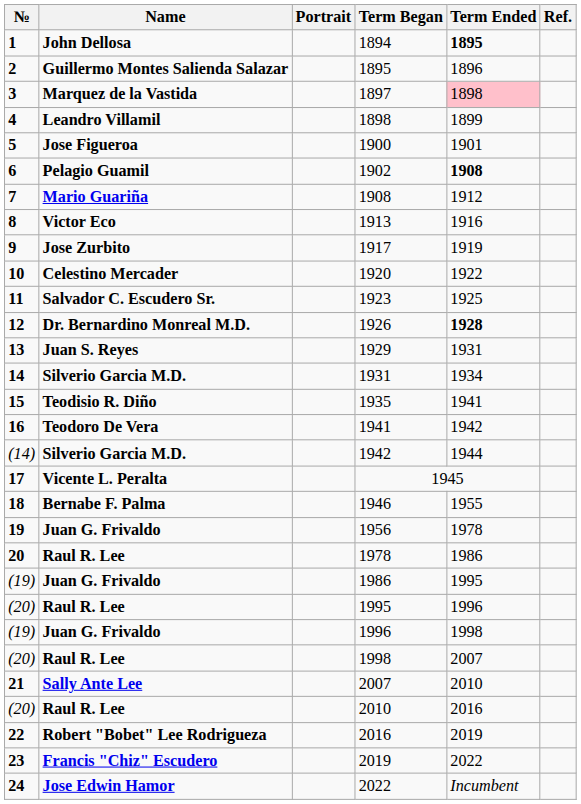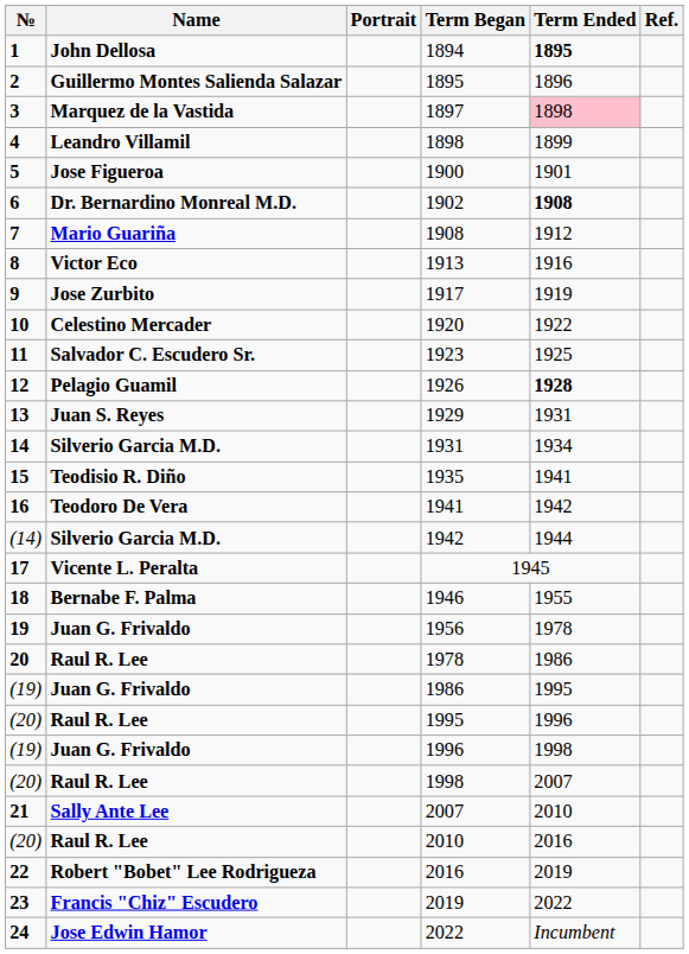 <table class=wikitable>
 <tr>
 <th>№</th>
 <th>Name</th>
 <th>Portrait</th>
 <th>Term Began</th>
 <th>Term Ended</th>
 <th>Ref.</th>
 </tr>
 <tr>
 <td><strong>1</strong></td>
 <td><strong>John Dellosa</strong></td>
 <td></td>
 <td>1894</td>
 <td><strong>1895</strong></td>
 <td></td>
 </tr>
 <tr>
 <td><strong>2</strong></td>
 <td><strong>Guillermo Montes Salienda Salazar</strong></td>
 <td></td>
 <td>1895</td>
 <td>1896</td>
 <td></td>
 </tr>
 <tr>
 <td><strong>3</strong></td>
 <td><strong>Marquez de la Vastida</strong></td>
 <td></td>
 <td>1897</td>
 <td style="background: pink;">1898</td>
 <td></td>
 </tr>
 <tr>
 <td><strong>4</strong></td>
 <td><strong>Leandro Villamil</strong></td>
 <td></td>
 <td>1898</td>
 <td>1899</td>
 <td></td>
 </tr>
 <tr>
 <td><strong>5</strong></td>
 <td><strong>Jose Figueroa</strong><br></td>
 <td></td>
 <td>1900</td>
 <td>1901</td>
 <td></td>
 </tr>
 <tr>
 <td><strong>6</strong></td>
-<td><strong>Pelagio Guamil</strong></td>
+<td><strong>Dr. Bernardino Monreal M.D.</strong></td>
 <td></td>
 <td>1902</td>
 <td><strong>1908</strong></td>
 <td></td>
 </tr>
 <tr>
 <td><strong>7</strong></td>
 <td><strong><a href='#'>Mario Guariña</a></strong></td>
 <td></td>
 <td>1908</td>
 <td>1912</td>
 <td></td>
 </tr>
 <tr>
 <td><strong>8</strong></td>
 <td><strong>Victor Eco</strong></td>
 <td></td>
 <td>1913</td>
 <td>1916</td>
 <td></td>
 </tr>
 <tr>
 <td><strong>9</strong></td>
 <td><strong>Jose Zurbito</strong><br></td>
 <td></td>
 <td>1917</td>
 <td>1919</td>
 <td></td>
 </tr>
 <tr>
 <td><strong>10</strong></td>
 <td><strong>Celestino Mercader</strong></td>
 <td></td>
 <td>1920</td>
 <td>1922</td>
 <td></td>
 </tr>
 <tr>
 <td><strong>11</strong></td>
 <td><strong>Salvador C. Escudero Sr.</strong><br></td>
 <td></td>
 <td>1923</td>
 <td>1925</td>
 <td></td>
 </tr>
 <tr>
 <td><strong>12</strong></td>
-<td><strong>Dr. Bernardino Monreal M.D.</strong></td>
+<td><strong>Pelagio Guamil</strong></td>
 <td></td>
 <td>1926</td>
 <td><strong>1928</strong></td>
 <td></td>
 </tr>
 <tr>
 <td><strong>13</strong></td>
 <td><strong>Juan S. Reyes</strong></td>
 <td></td>
 <td>1929</td>
 <td>1931</td>
 <td></td>
 </tr>
 <tr>
 <td><strong>14</strong></td>
 <td><strong>Silverio Garcia M.D.</strong></td>
 <td></td>
 <td>1931</td>
 <td>1934</td>
 <td></td>
 </tr>
 <tr>
 <td><strong>15</strong></td>
 <td><strong>Teodisio R. Diño</strong></td>
 <td></td>
 <td>1935</td>
 <td>1941</td>
 <td></td>
 </tr>
 <tr>
 <td><strong>16</strong></td>
 <td><strong>Teodoro De Vera</strong></td>
 <td></td>
 <td>1941</td>
 <td>1942</td>
 <td></td>
 </tr>
 <tr>
 <td><em>(14)</em></td>
 <td><strong>Silverio Garcia M.D.</strong></td>
 <td></td>
 <td>1942</td>
 <td>1944</td>
 <td></td>
 </tr>
 <tr>
 <td><strong>17</strong></td>
 <td><strong>Vicente L. Peralta</strong></td>
 <td></td>
 <td colspan="2" align="center">1945</td>
 <td></td>
 </tr>
 <tr>
 <td><strong>18</strong></td>
 <td><strong>Bernabe F. Palma</strong><br></td>
 <td></td>
 <td>1946</td>
 <td>1955</td>
 <td></td>
 </tr>
 <tr>
 <td><strong>19</strong></td>
 <td><strong>Juan G. Frivaldo</strong><br></td>
 <td></td>
 <td>1956</td>
 <td>1978</td>
 <td></td>
 </tr>
 <tr>
 <td><strong>20</strong></td>
 <td><strong>Raul R. Lee</strong><br></td>
 <td></td>
 <td>1978</td>
 <td>1986</td>
 <td></td>
 </tr>
 <tr>
 <td><em>(19)</em></td>
 <td><strong>Juan G. Frivaldo</strong><br></td>
 <td></td>
 <td>1986</td>
 <td>1995</td>
 <td></td>
 </tr>
 <tr>
 <td><em>(20)</em></td>
 <td><strong>Raul R. Lee</strong><br></td>
 <td></td>
 <td>1995</td>
 <td>1996</td>
 <td></td>
 </tr>
 <tr>
 <td><em>(19)</em></td>
 <td><strong>Juan G. Frivaldo</strong><br></td>
 <td></td>
 <td>1996</td>
 <td>1998</td>
 <td></td>
 </tr>
 <tr>
 <td><em>(20)</em></td>
 <td><strong>Raul R. Lee</strong><br></td>
 <td></td>
 <td>1998</td>
 <td>2007</td>
 <td></td>
 </tr>
 <tr>
 <td><strong>21</strong></td>
 <td><strong><a href='#'>Sally Ante Lee</a></strong><br></td>
 <td></td>
 <td>2007</td>
 <td>2010</td>
 <td></td>
 </tr>
 <tr>
 <td><em>(20)</em></td>
 <td><strong>Raul R. Lee</strong><br></td>
 <td></td>
 <td>2010</td>
 <td>2016</td>
 <td></td>
 </tr>
 <tr>
 <td><strong>22</strong></td>
 <td><strong>Robert "Bobet" Lee Rodrigueza</strong><br></td>
 <td></td>
 <td>2016</td>
 <td>2019</td>
 <td></td>
 </tr>
 <tr>
 <td><strong>23</strong></td>
 <td><strong><a href='#'>Francis "Chiz" Escudero</a></strong><br></td>
 <td></td>
 <td>2019</td>
 <td>2022</td>
 <td></td>
 </tr>
 <tr>
 <td><strong>24</strong></td>
 <td><strong><a href='#'>Jose Edwin Hamor</a></strong><br></td>
 <td></td>
 <td>2022</td>
 <td><em>Incumbent</em><br></td>
 <td></td>
 </tr>
 </table>
